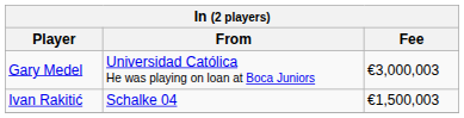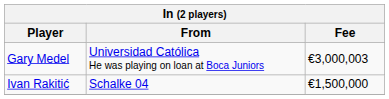 <table class="wikitable collapsible collapsed">
 <tr>
 <th colspan="3" width="500"> <strong>In</strong> <small>(2 players)</small></th>
 </tr>
 <tr>
 <th>Player</th>
 <th>From</th>
 <th>Fee</th>
 </tr>
 <tr>
 <td> <a href='#'>Gary Medel</a></td>
 <td> <a href='#'>Universidad Católica</a><br><small>He was playing on loan at  <a href='#'>Boca Juniors</a></small></td>
 <td>€3,000,003</td>
 </tr>
 <tr>
 <td> <a href='#'>Ivan Rakitić</a></td>
 <td> <a href='#'>Schalke 04</a></td>
-<td>€1,500,003</td>
+<td>€1,500,000</td>
 </tr>
 <tr>
 </tr>
 </table>
